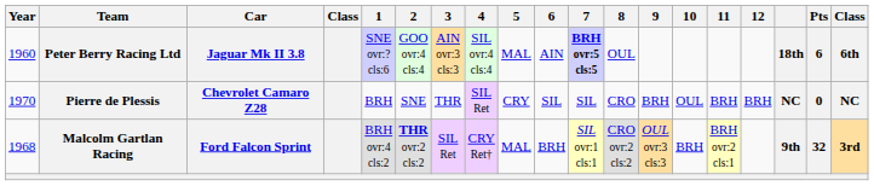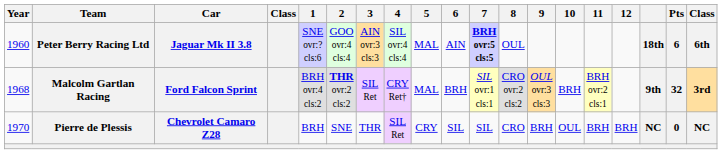 <table class="wikitable" style="text-align:center; font-size:85%">
 <tr>
 <th>Year</th>
 <th>Team</th>
 <th>Car</th>
 <th>Class</th>
 <th>1</th>
 <th>2</th>
 <th>3</th>
 <th>4</th>
 <th>5</th>
 <th>6</th>
 <th>7</th>
 <th>8</th>
 <th>9</th>
 <th>10</th>
 <th>11</th>
 <th>12</th>
 <th></th>
 <th>Pts</th>
 <th>Class</th>
 </tr>
 <tr>
 <td><a href='#'>1960</a></td>
 <th>Peter Berry Racing Ltd</th>
 <th><a href='#'>Jaguar Mk II 3.8</a></th>
 <th><span></span></th>
 <td style="background:#CFCFFF;"><a href='#'>SNE</a><br><small>ovr:?<br>cls:6</small></td>
 <td style="background:#DFFFDF;"><a href='#'>GOO</a><br><small>ovr:4<br>cls:4</small></td>
 <td style="background:#FFDF9F;"><a href='#'>AIN</a><br><small>ovr:3<br>cls:3</small></td>
 <td style="background:#DFFFDF;"><a href='#'>SIL</a><br><small>ovr:4<br>cls:4</small></td>
 <td><a href='#'>MAL</a></td>
 <td><a href='#'>AIN</a></td>
 <td style="background:#CFCFFF;"><strong><a href='#'>BRH</a><br><small>ovr:5<br>cls:5</small></strong></td>
 <td><a href='#'>OUL</a></td>
 <td></td>
 <td></td>
 <td></td>
 <td></td>
 <th>18th</th>
 <th>6</th>
 <th>6th</th>
 </tr>
 <tr>
+<td><a href='#'>1968</a></td>
+<th>Malcolm Gartlan Racing</th>
+<th><a href='#'>Ford Falcon Sprint</a></th>
+<th><span></span></th>
+<td style="background:#DFDFDF;"><a href='#'>BRH</a><br><small>ovr:4<br>cls:2</small></td>
+<td style="background:#DFDFDF;"><strong><a href='#'>THR</a></strong><br><small>ovr:2<br>cls:2</small></td>
+<td style="background:#EFCFFF;"><a href='#'>SIL</a><br><small>Ret</small></td>
+<td style="background:#EFCFFF;"><a href='#'>CRY</a><br><small>Ret†</small></td>
+<td><a href='#'>MAL</a></td>
+<td><a href='#'>BRH</a></td>
+<td style="background:#FFFFBF;"><em><a href='#'>SIL</a></em><br><small>ovr:1<br>cls:1</small></td>
+<td style="background:#DFDFDF;"><a href='#'>CRO</a><br><small>ovr:2<br>cls:2</small></td>
+<td style="background:#FFDF9F;"><em><a href='#'>OUL</a></em><br><small>ovr:3<br>cls:3</small></td>
+<td><a href='#'>BRH</a></td>
+<td style="background:#FFFFBF;"><a href='#'>BRH</a><br><small>ovr:2<br>cls:1</small></td>
+<td></td>
+<th>9th</th>
+<th>32</th>
+<td style="background:#FFDF9F;"><strong>3rd</strong></td>
+</tr>
+<tr>
 <td><a href='#'>1970</a></td>
 <th>Pierre de Plessis</th>
 <th><a href='#'>Chevrolet Camaro Z28</a></th>
 <th><span></span></th>
 <td><a href='#'>BRH</a></td>
 <td><a href='#'>SNE</a></td>
 <td><a href='#'>THR</a></td>
 <td style="background:#EFCFFF;"><a href='#'>SIL</a><br><small>Ret</small></td>
 <td><a href='#'>CRY</a></td>
 <td><a href='#'>SIL</a></td>
 <td><a href='#'>SIL</a></td>
 <td><a href='#'>CRO</a></td>
 <td><a href='#'>BRH</a></td>
 <td><a href='#'>OUL</a></td>
 <td><a href='#'>BRH</a></td>
 <td><a href='#'>BRH</a></td>
 <th>NC</th>
 <th>0</th>
 <th>NC</th>
 </tr>
 <tr>
-<td><a href='#'>1968</a></td>
-<th>Malcolm Gartlan Racing</th>
-<th><a href='#'>Ford Falcon Sprint</a></th>
-<th><span></span></th>
-<td style="background:#DFDFDF;"><a href='#'>BRH</a><br><small>ovr:4<br>cls:2</small></td>
-<td style="background:#DFDFDF;"><strong><a href='#'>THR</a></strong><br><small>ovr:2<br>cls:2</small></td>
-<td style="background:#EFCFFF;"><a href='#'>SIL</a><br><small>Ret</small></td>
-<td style="background:#EFCFFF;"><a href='#'>CRY</a><br><small>Ret†</small></td>
-<td><a href='#'>MAL</a></td>
-<td><a href='#'>BRH</a></td>
-<td style="background:#FFFFBF;"><em><a href='#'>SIL</a></em><br><small>ovr:1<br>cls:1</small></td>
-<td style="background:#DFDFDF;"><a href='#'>CRO</a><br><small>ovr:2<br>cls:2</small></td>
-<td style="background:#FFDF9F;"><em><a href='#'>OUL</a></em><br><small>ovr:3<br>cls:3</small></td>
-<td><a href='#'>BRH</a></td>
-<td style="background:#FFFFBF;"><a href='#'>BRH</a><br><small>ovr:2<br>cls:1</small></td>
-<td></td>
-<th>9th</th>
-<th>32</th>
-<td style="background:#FFDF9F;"><strong>3rd</strong></td>
-</tr>
-<tr>
 <th colspan="19"></th>
 </tr>
 </table>
